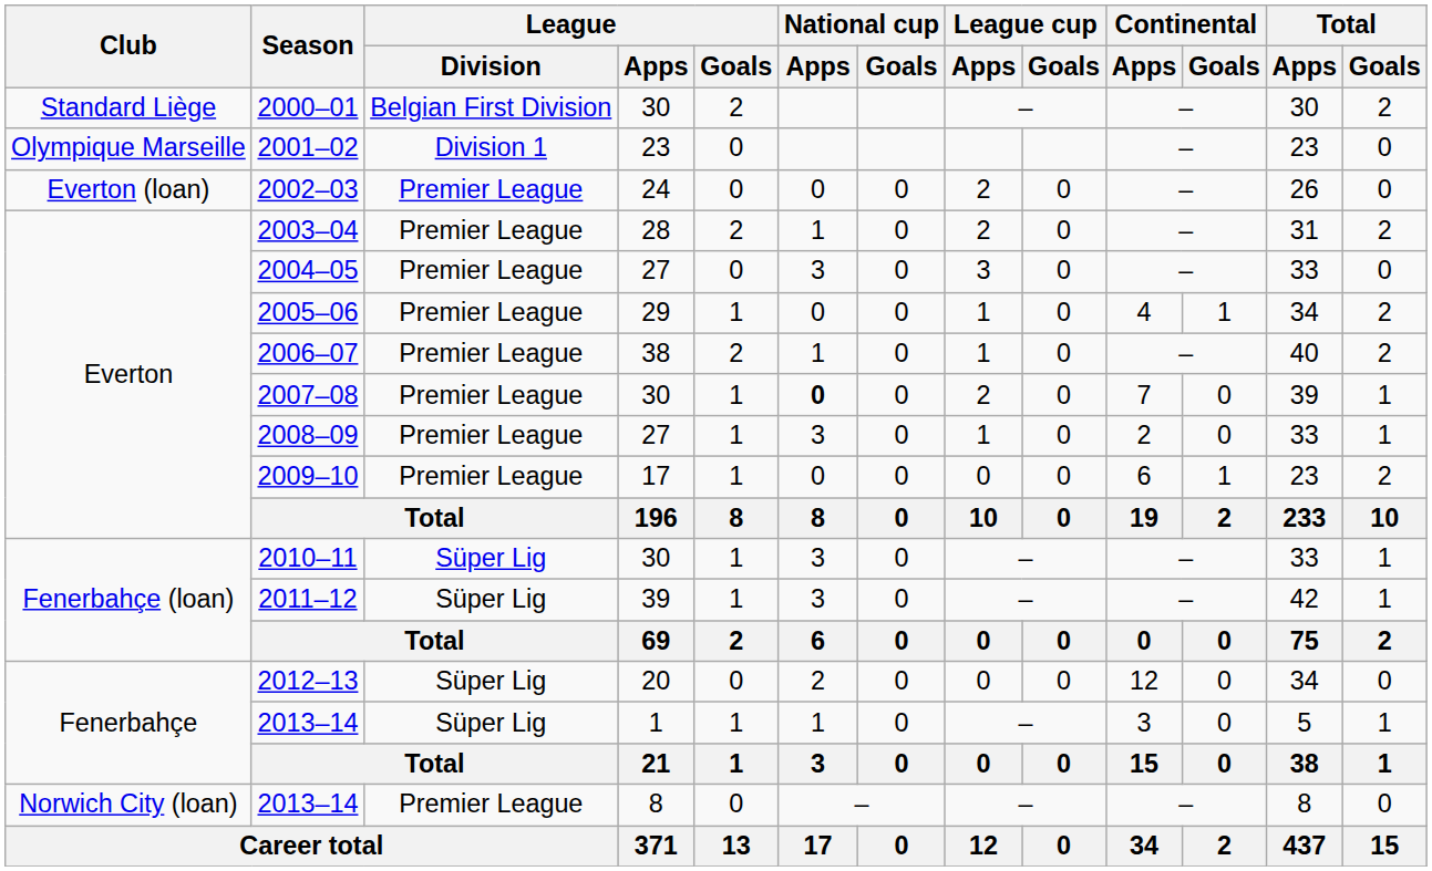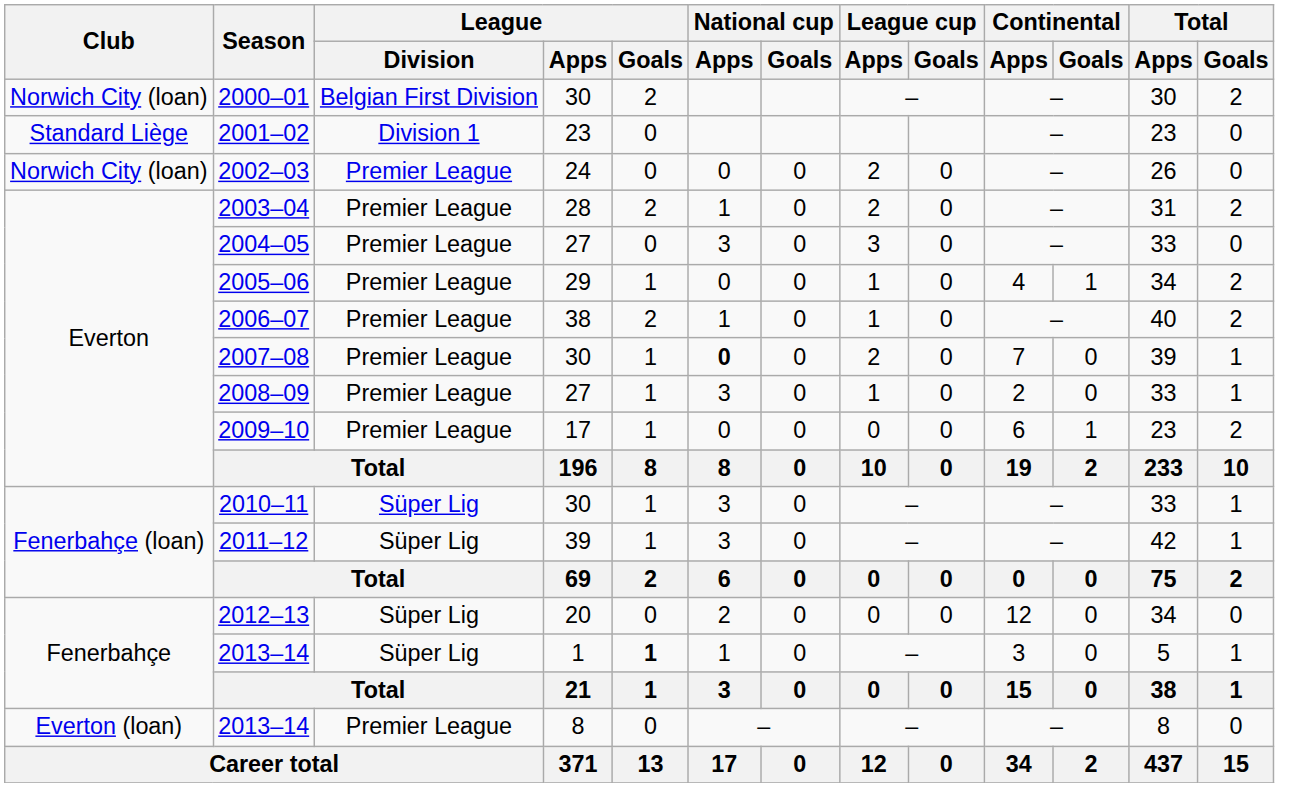 <table class="wikitable" style="text-align: center">
 <tr>
 <th rowspan="2">Club</th>
 <th rowspan="2">Season</th>
 <th colspan="3">League</th>
 <th colspan="2">National cup</th>
 <th colspan="2">League cup</th>
 <th colspan="2">Continental</th>
 <th colspan="2">Total</th>
 </tr>
 <tr>
 <th>Division</th>
 <th>Apps</th>
 <th>Goals</th>
 <th>Apps</th>
 <th>Goals</th>
 <th>Apps</th>
 <th>Goals</th>
 <th>Apps</th>
 <th>Goals</th>
 <th>Apps</th>
 <th>Goals</th>
 </tr>
 <tr>
-<td><a href='#'>Standard Liège</a></td>
+<td><a href='#'>Norwich City</a> (loan)</td>
 <td><a href='#'>2000–01</a></td>
 <td><a href='#'>Belgian First Division</a></td>
 <td>30</td>
 <td>2</td>
 <td></td>
 <td></td>
 <td colspan="2">–</td>
 <td colspan="2">–</td>
 <td>30</td>
 <td>2</td>
 </tr>
 <tr>
-<td><a href='#'>Olympique Marseille</a></td>
+<td><a href='#'>Standard Liège</a></td>
 <td><a href='#'>2001–02</a></td>
 <td><a href='#'>Division 1</a></td>
 <td>23</td>
 <td>0</td>
 <td></td>
 <td></td>
 <td></td>
 <td></td>
 <td colspan="2">–</td>
 <td>23</td>
 <td>0</td>
 </tr>
 <tr>
-<td><a href='#'>Everton</a> (loan)</td>
+<td><a href='#'>Norwich City</a> (loan)</td>
 <td><a href='#'>2002–03</a></td>
 <td><a href='#'>Premier League</a></td>
 <td>24</td>
 <td>0</td>
 <td>0</td>
 <td>0</td>
 <td>2</td>
 <td>0</td>
 <td colspan="2">–</td>
 <td>26</td>
 <td>0</td>
 </tr>
 <tr>
 <td rowspan="8">Everton</td>
 <td><a href='#'>2003–04</a></td>
 <td>Premier League</td>
 <td>28</td>
 <td>2</td>
 <td>1</td>
 <td>0</td>
 <td>2</td>
 <td>0</td>
 <td colspan="2">–</td>
 <td>31</td>
 <td>2</td>
 </tr>
 <tr>
 <td><a href='#'>2004–05</a></td>
 <td>Premier League</td>
 <td>27</td>
 <td>0</td>
 <td>3</td>
 <td>0</td>
 <td>3</td>
 <td>0</td>
 <td colspan="2">–</td>
 <td>33</td>
 <td>0</td>
 </tr>
 <tr>
 <td><a href='#'>2005–06</a></td>
 <td>Premier League</td>
 <td>29</td>
 <td>1</td>
 <td>0</td>
 <td>0</td>
 <td>1</td>
 <td>0</td>
 <td>4</td>
 <td>1</td>
 <td>34</td>
 <td>2</td>
 </tr>
 <tr>
 <td><a href='#'>2006–07</a></td>
 <td>Premier League</td>
 <td>38</td>
 <td>2</td>
 <td>1</td>
 <td>0</td>
 <td>1</td>
 <td>0</td>
 <td colspan="2">–</td>
 <td>40</td>
 <td>2</td>
 </tr>
 <tr>
 <td><a href='#'>2007–08</a></td>
 <td>Premier League</td>
 <td>30</td>
 <td>1</td>
 <td><strong>0</strong></td>
 <td>0</td>
 <td>2</td>
 <td>0</td>
 <td>7</td>
 <td>0</td>
 <td>39</td>
 <td>1</td>
 </tr>
 <tr>
 <td><a href='#'>2008–09</a></td>
 <td>Premier League</td>
 <td>27</td>
 <td>1</td>
 <td>3</td>
 <td>0</td>
 <td>1</td>
 <td>0</td>
 <td>2</td>
 <td>0</td>
 <td>33</td>
 <td>1</td>
 </tr>
 <tr>
 <td><a href='#'>2009–10</a></td>
 <td>Premier League</td>
 <td>17</td>
 <td>1</td>
 <td>0</td>
 <td>0</td>
 <td>0</td>
 <td>0</td>
 <td>6</td>
 <td>1</td>
 <td>23</td>
 <td>2</td>
 </tr>
 <tr>
 <th colspan="2">Total</th>
 <th>196</th>
 <th>8</th>
 <th>8</th>
 <th>0</th>
 <th>10</th>
 <th>0</th>
 <th>19</th>
 <th>2</th>
 <th>233</th>
 <th>10</th>
 </tr>
 <tr>
 <td rowspan="3"><a href='#'>Fenerbahçe</a> (loan)</td>
 <td><a href='#'>2010–11</a></td>
 <td><a href='#'>Süper Lig</a></td>
 <td>30</td>
 <td>1</td>
 <td>3</td>
 <td>0</td>
 <td colspan="2">–</td>
 <td colspan="2">–</td>
 <td>33</td>
 <td>1</td>
 </tr>
 <tr>
 <td><a href='#'>2011–12</a></td>
 <td>Süper Lig</td>
 <td>39</td>
 <td>1</td>
 <td>3</td>
 <td>0</td>
 <td colspan="2">–</td>
 <td colspan="2">–</td>
 <td>42</td>
 <td>1</td>
 </tr>
 <tr>
 <th colspan="2">Total</th>
 <th>69</th>
 <th>2</th>
 <th>6</th>
 <th>0</th>
 <th>0</th>
 <th>0</th>
 <th>0</th>
 <th>0</th>
 <th>75</th>
 <th>2</th>
 </tr>
 <tr>
 <td rowspan="3">Fenerbahçe</td>
 <td><a href='#'>2012–13</a></td>
 <td>Süper Lig</td>
 <td>20</td>
 <td>0</td>
 <td>2</td>
 <td>0</td>
 <td>0</td>
 <td>0</td>
 <td>12</td>
 <td>0</td>
 <td>34</td>
 <td>0</td>
 </tr>
 <tr>
 <td><a href='#'>2013–14</a></td>
 <td>Süper Lig</td>
 <td>1</td>
-<td>1</td>
+<td><strong>1</strong></td>
 <td>1</td>
 <td>0</td>
 <td colspan="2">–</td>
 <td>3</td>
 <td>0</td>
 <td>5</td>
 <td>1</td>
 </tr>
 <tr>
 <th colspan="2">Total</th>
 <th>21</th>
 <th>1</th>
 <th>3</th>
 <th>0</th>
 <th>0</th>
 <th>0</th>
 <th>15</th>
 <th>0</th>
 <th>38</th>
 <th>1</th>
 </tr>
 <tr>
-<td><a href='#'>Norwich City</a> (loan)</td>
+<td><a href='#'>Everton</a> (loan)</td>
 <td><a href='#'>2013–14</a></td>
 <td>Premier League</td>
 <td>8</td>
 <td>0</td>
 <td colspan="2">–</td>
 <td colspan="2">–</td>
 <td colspan="2">–</td>
 <td>8</td>
 <td>0</td>
 </tr>
 <tr>
 <th colspan="3">Career total</th>
 <th>371</th>
 <th>13</th>
 <th>17</th>
 <th>0</th>
 <th>12</th>
 <th>0</th>
 <th>34</th>
 <th>2</th>
 <th>437</th>
 <th>15</th>
 </tr>
 </table>
